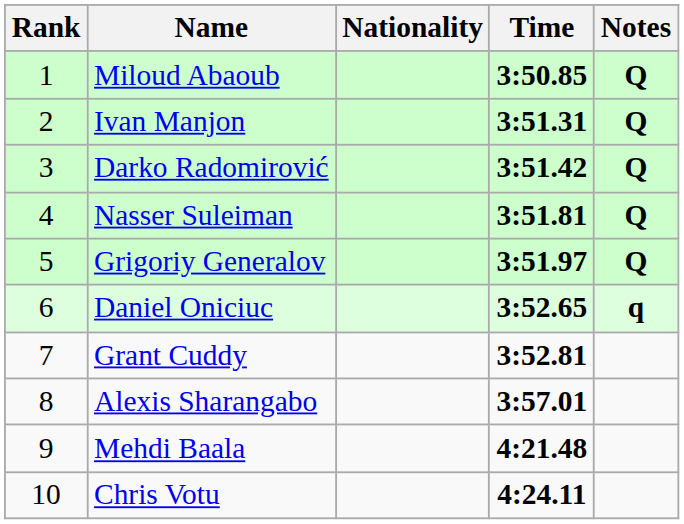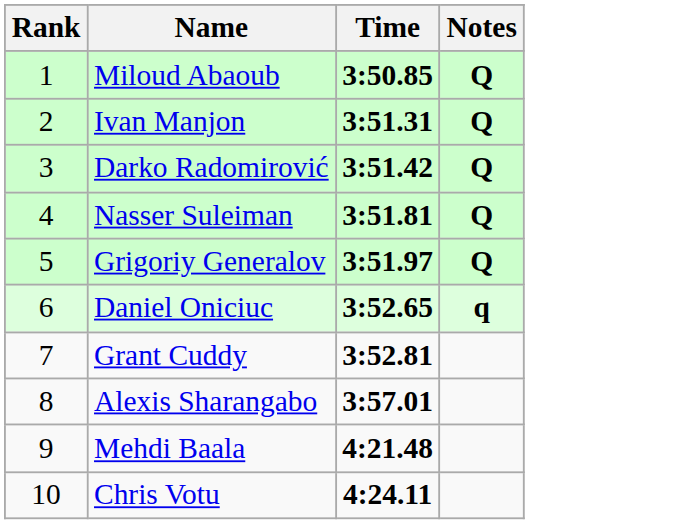 <table class="wikitable sortable" style="text-align:center">
 <tr>
 <th>Rank</th>
 <th>Name</th>
-<th>Nationality</th>
 <th>Time</th>
 <th>Notes</th>
 </tr>
 <tr bgcolor=ccffcc>
 <td>1</td>
 <td align=left><a href='#'>Miloud Abaoub</a></td>
-<td align=left></td>
 <td><strong>3:50.85</strong></td>
 <td><strong>Q</strong></td>
 </tr>
 <tr bgcolor=ccffcc>
 <td>2</td>
 <td align=left><a href='#'>Ivan Manjon</a></td>
-<td align=left></td>
 <td><strong>3:51.31</strong></td>
 <td><strong>Q</strong></td>
 </tr>
 <tr bgcolor=ccffcc>
 <td>3</td>
 <td align=left><a href='#'>Darko Radomirović</a></td>
-<td align=left></td>
 <td><strong>3:51.42</strong></td>
 <td><strong>Q</strong></td>
 </tr>
 <tr bgcolor=ccffcc>
 <td>4</td>
 <td align=left><a href='#'>Nasser Suleiman</a></td>
-<td align=left></td>
 <td><strong>3:51.81</strong></td>
 <td><strong>Q</strong></td>
 </tr>
 <tr bgcolor=ccffcc>
 <td>5</td>
 <td align=left><a href='#'>Grigoriy Generalov</a></td>
-<td align=left></td>
 <td><strong>3:51.97</strong></td>
 <td><strong>Q</strong></td>
 </tr>
 <tr bgcolor=ddffdd>
 <td>6</td>
 <td align=left><a href='#'>Daniel Oniciuc</a></td>
-<td align=left></td>
 <td><strong>3:52.65</strong></td>
 <td><strong>q</strong></td>
 </tr>
 <tr>
 <td>7</td>
 <td align=left><a href='#'>Grant Cuddy</a></td>
-<td align=left></td>
 <td><strong>3:52.81</strong></td>
 <td></td>
 </tr>
 <tr>
 <td>8</td>
 <td align=left><a href='#'>Alexis Sharangabo</a></td>
-<td align=left></td>
 <td><strong>3:57.01</strong></td>
 <td></td>
 </tr>
 <tr>
 <td>9</td>
 <td align=left><a href='#'>Mehdi Baala</a></td>
-<td align=left></td>
 <td><strong>4:21.48</strong></td>
 <td></td>
 </tr>
 <tr>
 <td>10</td>
 <td align=left><a href='#'>Chris Votu</a></td>
-<td align=left></td>
 <td><strong>4:24.11</strong></td>
 <td></td>
 </tr>
 </table>
